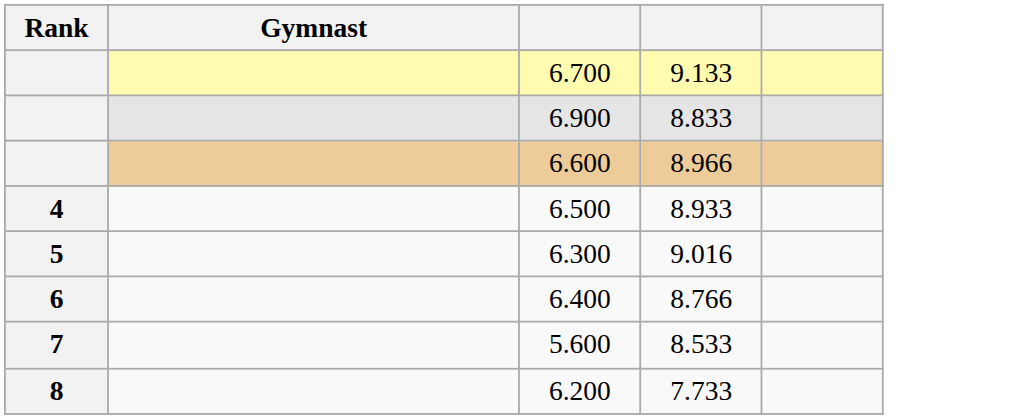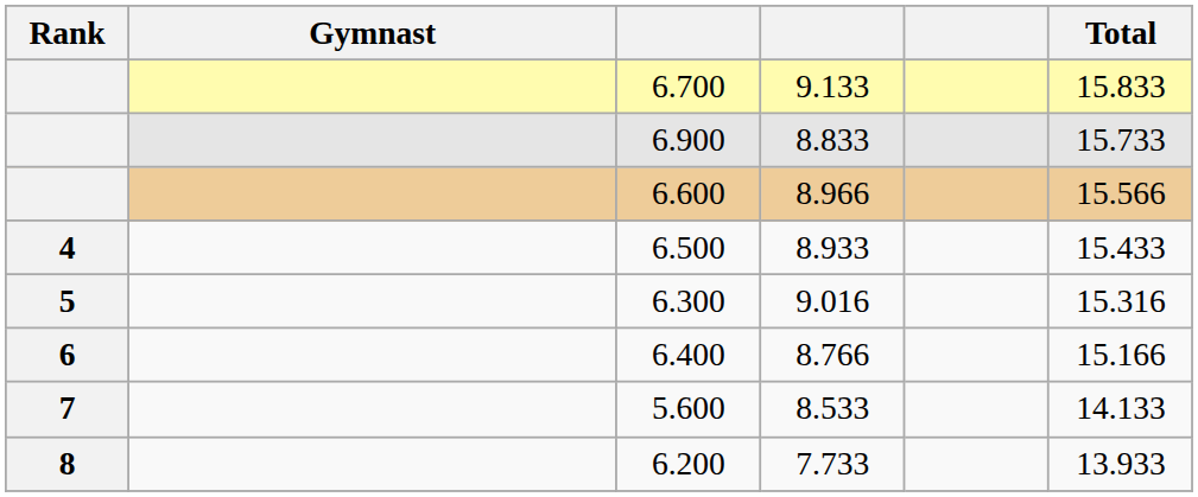 <table class="wikitable sortable" style="text-align:center; font-size:95%">
 <tr>
 <th scope="col" style="width:50px;">Rank</th>
 <th scope="col" style="width:220px;">Gymnast</th>
 <th scope="col" style="width:60px;"></th>
 <th scope="col" style="width:60px;"></th>
 <th scope="col" style="width:60px;"></th>
+<th scope="col" style="width:60px;">Total</th>
 </tr>
 <tr style="background:#fffcaf;">
 <th scope=row style="text-align:center"></th>
 <td style="text-align:left;"></td>
 <td>6.700</td>
 <td>9.133</td>
 <td></td>
+<td>15.833</td>
 </tr>
 <tr style="background:#e5e5e5;">
 <th scope=row style="text-align:center"></th>
 <td style="text-align:left;"></td>
 <td>6.900</td>
 <td>8.833</td>
 <td></td>
+<td>15.733</td>
 </tr>
 <tr style="background:#ec9;">
 <th scope=row style="text-align:center"></th>
 <td style="text-align:left;"></td>
 <td>6.600</td>
 <td>8.966</td>
 <td></td>
+<td>15.566</td>
 </tr>
 <tr>
 <th scope=row style="text-align:center">4</th>
 <td style="text-align:left;"></td>
 <td>6.500</td>
 <td>8.933</td>
 <td></td>
+<td>15.433</td>
 </tr>
 <tr>
 <th scope=row style="text-align:center">5</th>
 <td style="text-align:left;"></td>
 <td>6.300</td>
 <td>9.016</td>
 <td></td>
+<td>15.316</td>
 </tr>
 <tr>
 <th scope=row style="text-align:center">6</th>
 <td style="text-align:left;"></td>
 <td>6.400</td>
 <td>8.766</td>
 <td></td>
+<td>15.166</td>
 </tr>
 <tr>
 <th scope=row style="text-align:center">7</th>
 <td style="text-align:left;"></td>
 <td>5.600</td>
 <td>8.533</td>
 <td></td>
+<td>14.133</td>
 </tr>
 <tr>
 <th scope=row style="text-align:center">8</th>
 <td style="text-align:left;"></td>
 <td>6.200</td>
 <td>7.733</td>
 <td></td>
+<td>13.933</td>
 </tr>
 </table>
